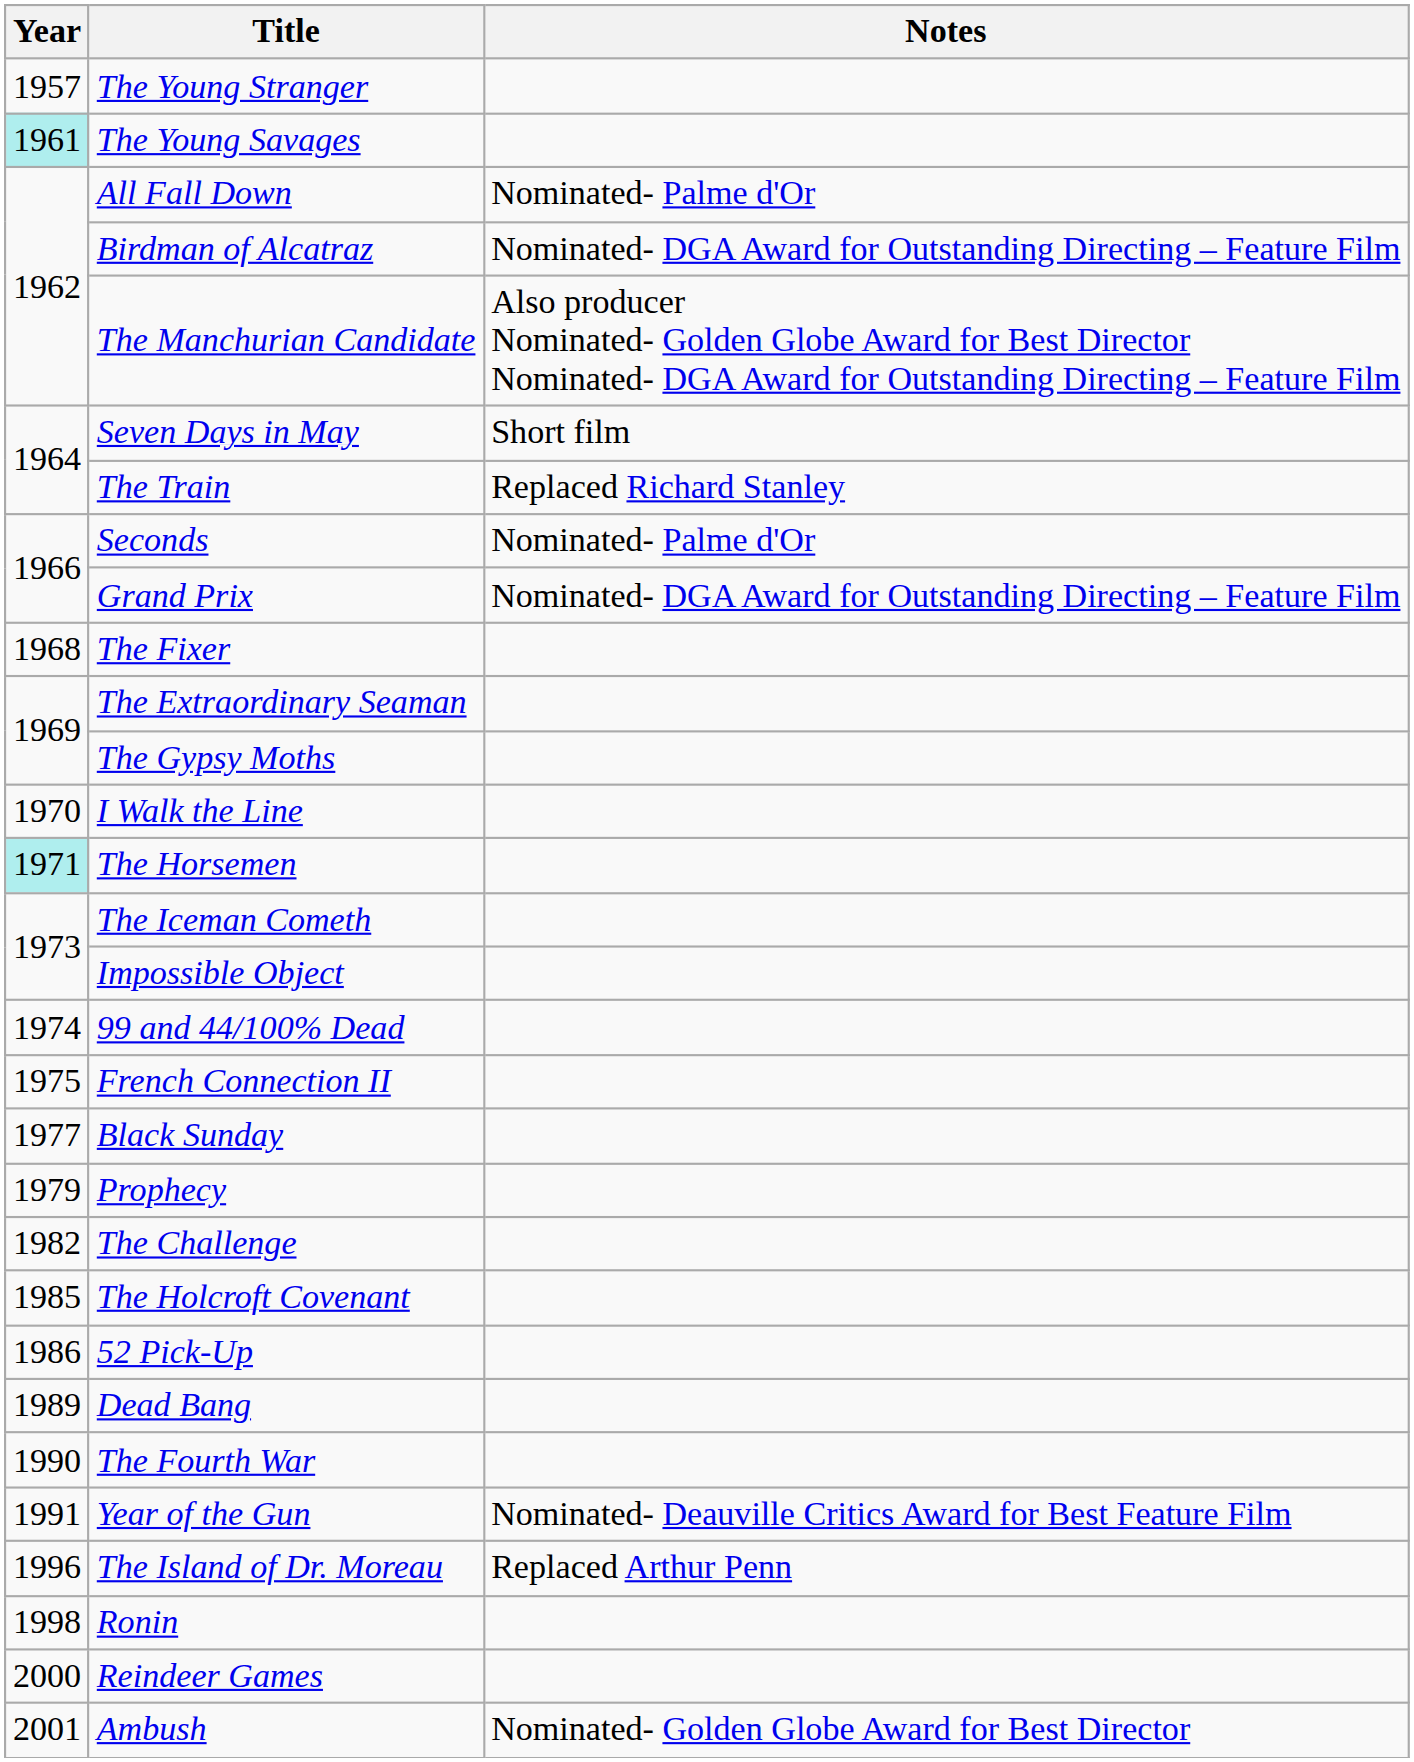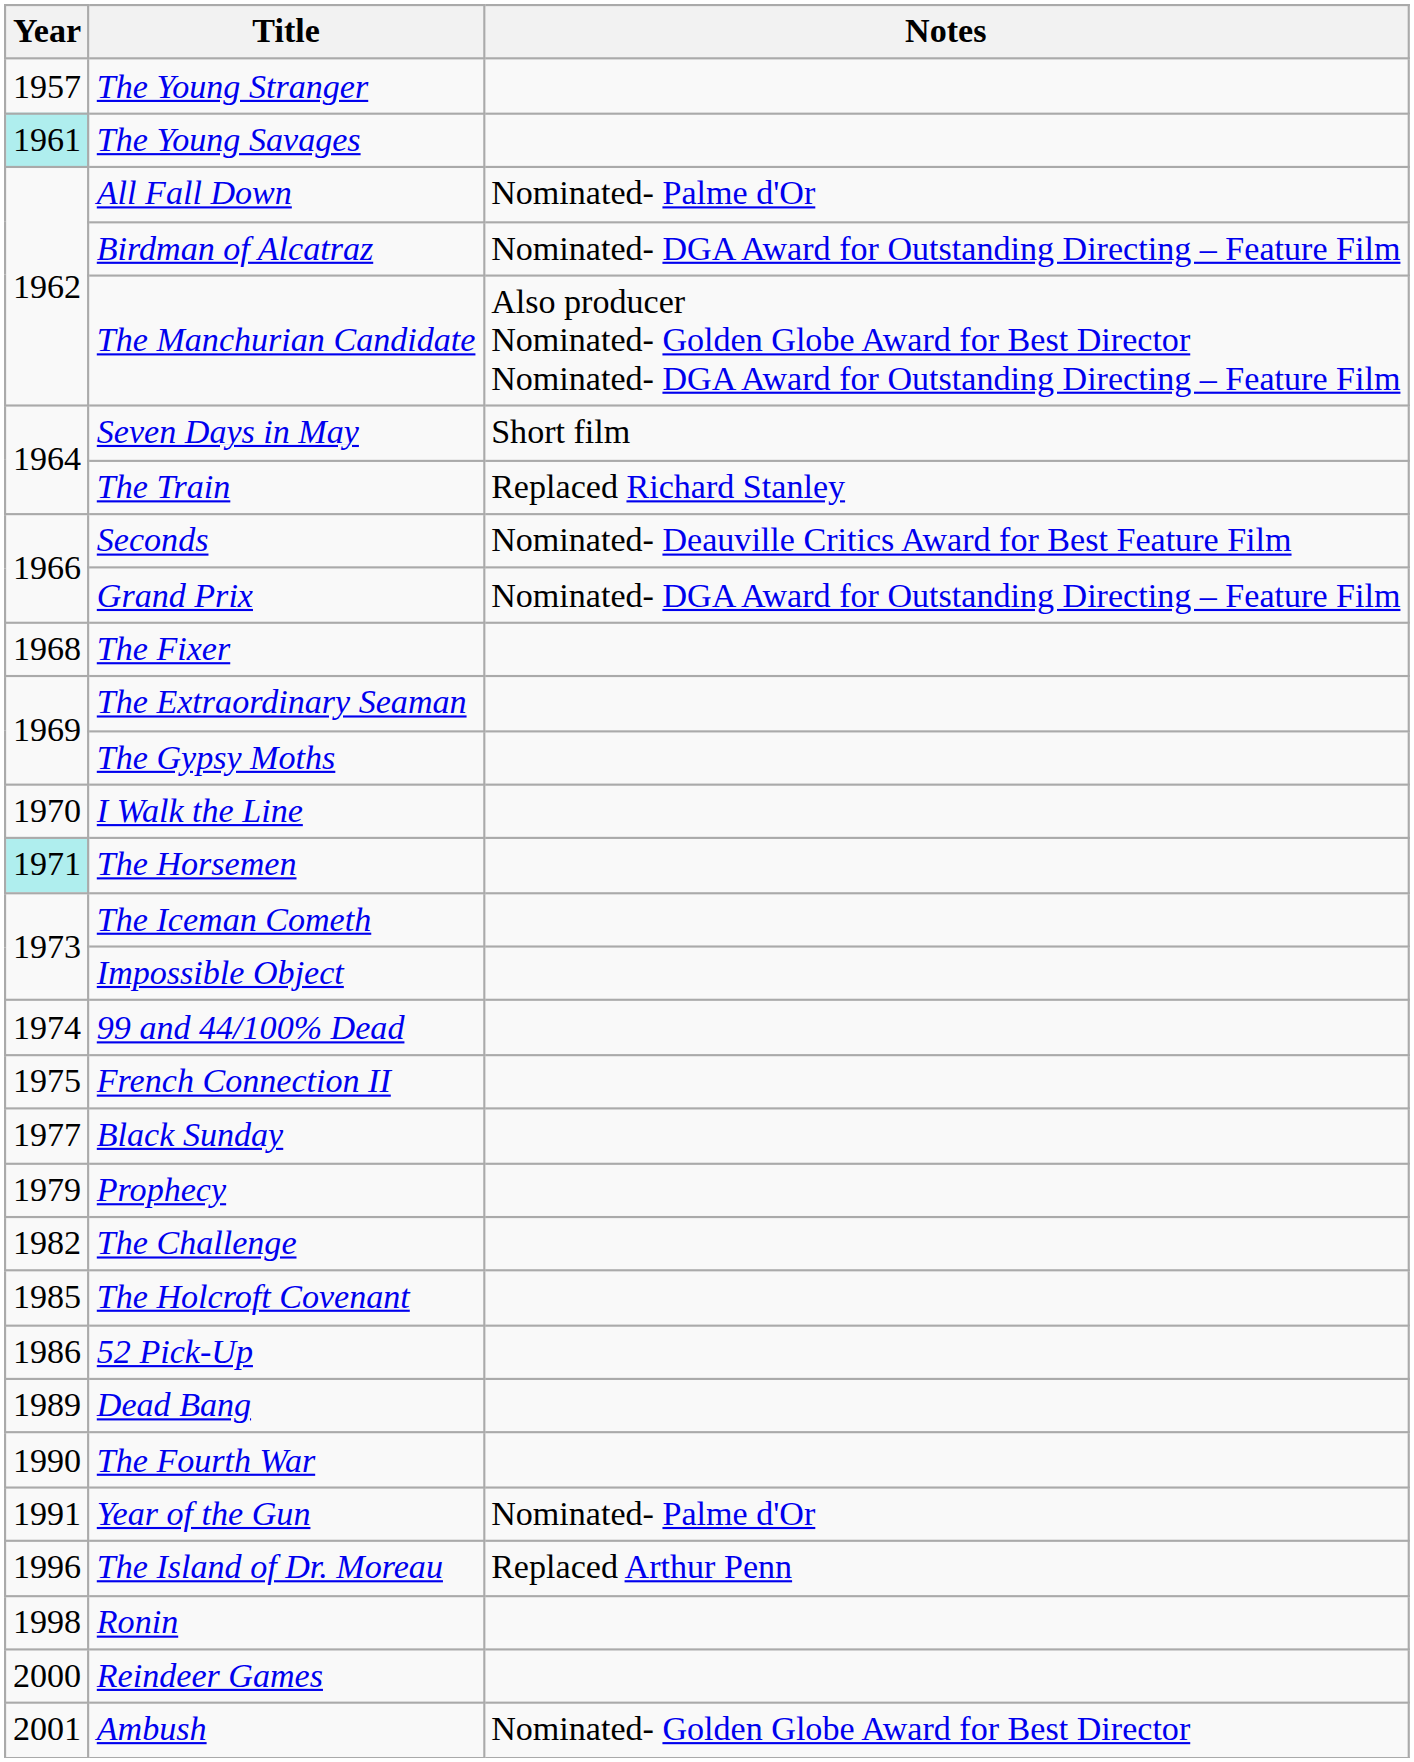 <table class="wikitable">
 <tr>
 <th>Year</th>
 <th>Title</th>
 <th>Notes</th>
 </tr>
 <tr>
 <td>1957</td>
 <td><em><a href='#'>The Young Stranger</a></em></td>
 <td></td>
 </tr>
 <tr>
 <td style="background: paleturquoise;">1961</td>
 <td><em><a href='#'>The Young Savages</a></em></td>
 <td></td>
 </tr>
 <tr>
 <td rowspan="3">1962</td>
 <td><em><a href='#'>All Fall Down</a></em></td>
 <td>Nominated- <a href='#'>Palme d'Or</a></td>
 </tr>
 <tr>
 <td><em><a href='#'>Birdman of Alcatraz</a></em></td>
 <td>Nominated- <a href='#'>DGA Award for Outstanding Directing – Feature Film</a></td>
 </tr>
 <tr>
 <td><em><a href='#'>The Manchurian Candidate</a></em></td>
 <td>Also producer<br>Nominated- <a href='#'>Golden Globe Award for Best Director</a><br>Nominated- <a href='#'>DGA Award for Outstanding Directing – Feature Film</a></td>
 </tr>
 <tr>
 <td rowspan="2">1964</td>
 <td><em><a href='#'>Seven Days in May</a></em></td>
 <td>Short film</td>
 </tr>
 <tr>
 <td><em><a href='#'>The Train</a></em></td>
 <td>Replaced <a href='#'>Richard Stanley</a></td>
 </tr>
 <tr>
 <td rowspan="2">1966</td>
 <td><em><a href='#'>Seconds</a></em></td>
-<td>Nominated- <a href='#'>Palme d'Or</a></td>
+<td>Nominated- <a href='#'>Deauville Critics Award for Best Feature Film</a></td>
 </tr>
 <tr>
 <td><em><a href='#'>Grand Prix</a></em></td>
 <td>Nominated- <a href='#'>DGA Award for Outstanding Directing – Feature Film</a></td>
 </tr>
 <tr>
 <td>1968</td>
 <td><em><a href='#'>The Fixer</a></em></td>
 <td></td>
 </tr>
 <tr>
 <td rowspan="2">1969</td>
 <td><em><a href='#'>The Extraordinary Seaman</a></em></td>
 <td></td>
 </tr>
 <tr>
 <td><em><a href='#'>The Gypsy Moths</a></em></td>
 <td></td>
 </tr>
 <tr>
 <td>1970</td>
 <td><em><a href='#'>I Walk the Line</a></em></td>
 <td></td>
 </tr>
 <tr>
 <td style="background: paleturquoise;">1971</td>
 <td><em><a href='#'>The Horsemen</a></em></td>
 <td></td>
 </tr>
 <tr>
 <td rowspan="2">1973</td>
 <td><em><a href='#'>The Iceman Cometh</a></em></td>
 <td></td>
 </tr>
 <tr>
 <td><em><a href='#'>Impossible Object</a></em></td>
 <td></td>
 </tr>
 <tr>
 <td>1974</td>
 <td><em><a href='#'>99 and 44/100% Dead</a></em></td>
 <td></td>
 </tr>
 <tr>
 <td>1975</td>
 <td><em><a href='#'>French Connection II</a></em></td>
 <td></td>
 </tr>
 <tr>
 <td>1977</td>
 <td><em><a href='#'>Black Sunday</a></em></td>
 <td></td>
 </tr>
 <tr>
 <td>1979</td>
 <td><em><a href='#'>Prophecy</a></em></td>
 <td></td>
 </tr>
 <tr>
 <td>1982</td>
 <td><em><a href='#'>The Challenge</a></em></td>
 <td></td>
 </tr>
 <tr>
 <td>1985</td>
 <td><em><a href='#'>The Holcroft Covenant</a></em></td>
 <td></td>
 </tr>
 <tr>
 <td>1986</td>
 <td><em><a href='#'>52 Pick-Up</a></em></td>
 <td></td>
 </tr>
 <tr>
 <td>1989</td>
 <td><em><a href='#'>Dead Bang</a></em></td>
 <td></td>
 </tr>
 <tr>
 <td>1990</td>
 <td><em><a href='#'>The Fourth War</a></em></td>
 <td></td>
 </tr>
 <tr>
 <td>1991</td>
 <td><em><a href='#'>Year of the Gun</a></em></td>
-<td>Nominated- <a href='#'>Deauville Critics Award for Best Feature Film</a></td>
+<td>Nominated- <a href='#'>Palme d'Or</a></td>
 </tr>
 <tr>
 <td>1996</td>
 <td><em><a href='#'>The Island of Dr. Moreau</a></em></td>
 <td>Replaced <a href='#'>Arthur Penn</a></td>
 </tr>
 <tr>
 <td>1998</td>
 <td><em><a href='#'>Ronin</a></em></td>
 <td></td>
 </tr>
 <tr>
 <td>2000</td>
 <td><em><a href='#'>Reindeer Games</a></em></td>
 <td></td>
 </tr>
 <tr>
 <td>2001</td>
 <td><em><a href='#'>Ambush</a></em></td>
 <td>Nominated- <a href='#'>Golden Globe Award for Best Director</a></td>
 </tr>
 </table>
